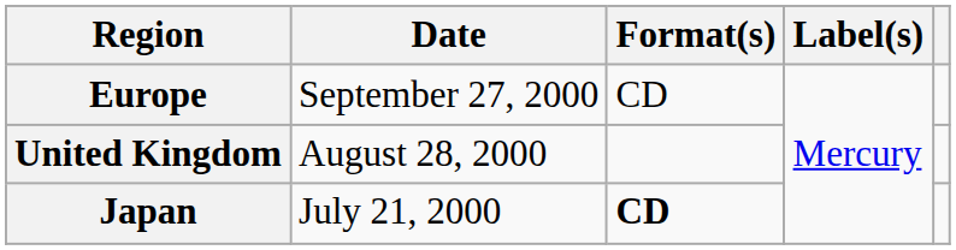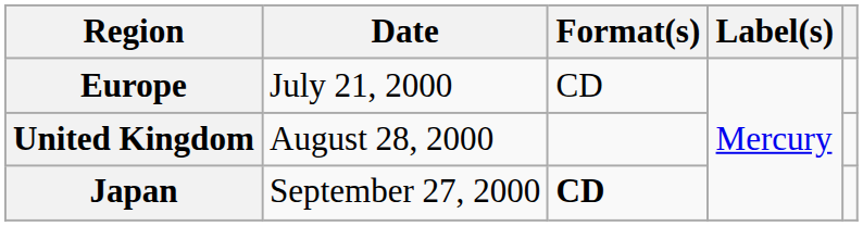 <table class="wikitable plainrowheaders">
 <tr>
 <th scope="col">Region</th>
 <th scope="col">Date</th>
 <th scope="col">Format(s)</th>
 <th scope="col">Label(s)</th>
 <th scope="col"></th>
 </tr>
 <tr>
 <th scope="row">Europe</th>
-<td>September 27, 2000</td>
+<td>July 21, 2000</td>
 <td>CD</td>
 <td rowspan="3"><a href='#'>Mercury</a></td>
 <td></td>
 </tr>
 <tr>
 <th scope="row">United Kingdom</th>
 <td>August 28, 2000</td>
 <td></td>
 <td></td>
 </tr>
 <tr>
 <th scope="row">Japan</th>
-<td>July 21, 2000</td>
+<td>September 27, 2000</td>
 <td><strong>CD</strong></td>
 <td></td>
 </tr>
 </table>
